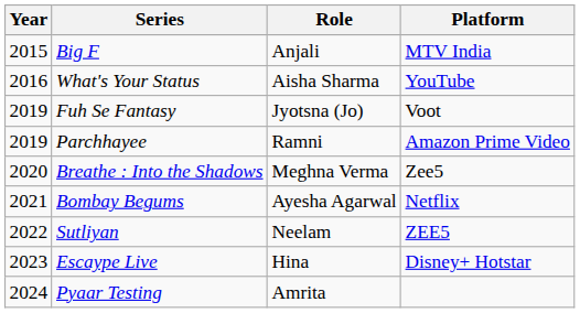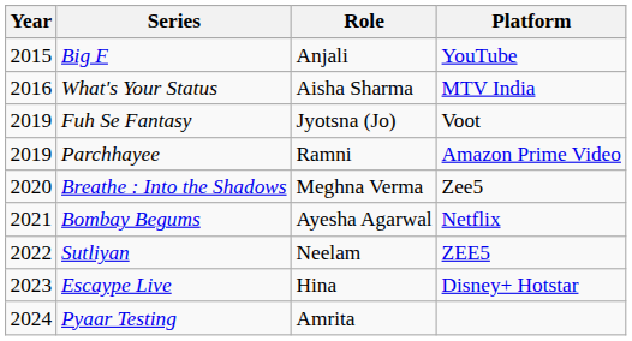 <table class="wikitable sortable">
 <tr style="background:#ccc; text-align:center;">
 <th>Year</th>
 <th>Series</th>
 <th>Role</th>
 <th>Platform</th>
 </tr>
 <tr>
 <td>2015</td>
 <td><em><a href='#'>Big F</a></em></td>
 <td>Anjali</td>
-<td><a href='#'>MTV India</a></td>
+<td><a href='#'>YouTube</a></td>
 </tr>
 <tr>
 <td>2016</td>
 <td><em>What's Your Status</em></td>
 <td>Aisha Sharma</td>
-<td><a href='#'>YouTube</a></td>
+<td><a href='#'>MTV India</a></td>
 </tr>
 <tr>
 <td>2019</td>
 <td><em>Fuh Se Fantasy</em></td>
 <td>Jyotsna (Jo)</td>
 <td>Voot</td>
 </tr>
 <tr>
 <td>2019</td>
 <td><em>Parchhayee</em></td>
 <td>Ramni </td>
 <td><a href='#'>Amazon Prime Video</a></td>
 </tr>
 <tr>
 <td>2020</td>
 <td><em><a href='#'>Breathe : Into the Shadows</a></em></td>
 <td>Meghna Verma</td>
 <td>Zee5</td>
 </tr>
 <tr>
 <td>2021</td>
 <td><em><a href='#'>Bombay Begums</a></em></td>
 <td>Ayesha Agarwal</td>
 <td><a href='#'>Netflix</a></td>
 </tr>
 <tr>
 <td>2022</td>
 <td><em><a href='#'>Sutliyan</a></em></td>
 <td>Neelam</td>
 <td><a href='#'>ZEE5</a></td>
 </tr>
 <tr>
 <td>2023</td>
 <td><em><a href='#'>Escaype Live</a></em></td>
 <td>Hina</td>
 <td><a href='#'>Disney+ Hotstar</a></td>
 </tr>
 <tr>
 <td>2024</td>
 <td><a href='#'><em>Pyaar Testing</em></a></td>
 <td>Amrita</td>
 <td></td>
 </tr>
 </table>
